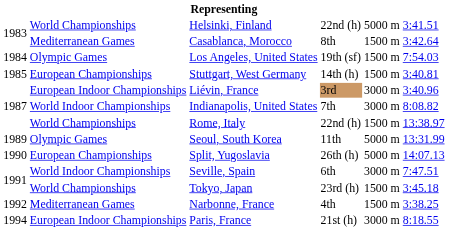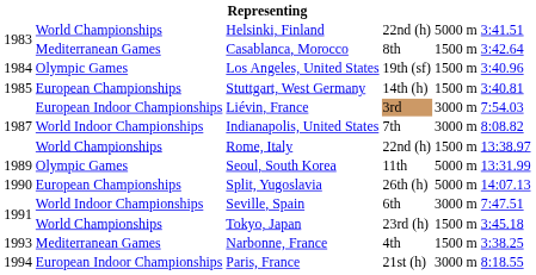 <table>
 <tr>
 <th colspan="6">Representing </th>
 </tr>
 <tr>
 <td rowspan=2>1983</td>
 <td><a href='#'>World Championships</a></td>
 <td><a href='#'>Helsinki, Finland</a></td>
 <td>22nd (h)</td>
 <td>5000 m</td>
 <td><a href='#'>3:41.51</a></td>
 </tr>
 <tr>
 <td><a href='#'>Mediterranean Games</a></td>
 <td><a href='#'>Casablanca, Morocco</a></td>
 <td>8th</td>
 <td>1500 m</td>
 <td><a href='#'>3:42.64</a></td>
 </tr>
 <tr>
 <td>1984</td>
 <td><a href='#'>Olympic Games</a></td>
 <td><a href='#'>Los Angeles, United States</a></td>
 <td>19th (sf)</td>
 <td>1500 m</td>
-<td><a href='#'>7:54.03</a></td>
+<td><a href='#'>3:40.96</a></td>
 </tr>
 <tr>
 <td>1985</td>
 <td><a href='#'>European Championships</a></td>
 <td><a href='#'>Stuttgart, West Germany</a></td>
 <td>14th (h)</td>
 <td>1500 m</td>
 <td><a href='#'>3:40.81</a></td>
 </tr>
 <tr>
 <td rowspan=3>1987</td>
 <td><a href='#'>European Indoor Championships</a></td>
 <td><a href='#'>Liévin, France</a></td>
 <td bgcolor=cc9966>3rd</td>
 <td>3000 m</td>
-<td><a href='#'>3:40.96</a></td>
+<td><a href='#'>7:54.03</a></td>
 </tr>
 <tr>
 <td><a href='#'>World Indoor Championships</a></td>
 <td><a href='#'>Indianapolis, United States</a></td>
 <td>7th</td>
 <td>3000 m</td>
 <td><a href='#'>8:08.82</a></td>
 </tr>
 <tr>
 <td><a href='#'>World Championships</a></td>
 <td><a href='#'>Rome, Italy</a></td>
 <td>22nd (h)</td>
 <td>1500 m</td>
 <td><a href='#'>13:38.97</a></td>
 </tr>
 <tr>
 <td>1989</td>
 <td><a href='#'>Olympic Games</a></td>
 <td><a href='#'>Seoul, South Korea</a></td>
 <td>11th</td>
 <td>5000 m</td>
 <td><a href='#'>13:31.99</a></td>
 </tr>
 <tr>
 <td>1990</td>
 <td><a href='#'>European Championships</a></td>
 <td><a href='#'>Split, Yugoslavia</a></td>
 <td>26th (h)</td>
 <td>5000 m</td>
 <td><a href='#'>14:07.13</a></td>
 </tr>
 <tr>
 <td rowspan=2>1991</td>
 <td><a href='#'>World Indoor Championships</a></td>
 <td><a href='#'>Seville, Spain</a></td>
 <td>6th</td>
 <td>3000 m</td>
 <td><a href='#'>7:47.51</a></td>
 </tr>
 <tr>
 <td><a href='#'>World Championships</a></td>
 <td><a href='#'>Tokyo, Japan</a></td>
 <td>23rd (h)</td>
 <td>1500 m</td>
 <td><a href='#'>3:45.18</a></td>
 </tr>
 <tr>
-<td>1992</td>
+<td>1993</td>
 <td><a href='#'>Mediterranean Games</a></td>
 <td><a href='#'>Narbonne, France</a></td>
 <td>4th</td>
 <td>1500 m</td>
 <td><a href='#'>3:38.25</a></td>
 </tr>
 <tr>
 <td>1994</td>
 <td><a href='#'>European Indoor Championships</a></td>
 <td><a href='#'>Paris, France</a></td>
 <td>21st (h)</td>
 <td>3000 m</td>
 <td><a href='#'>8:18.55</a></td>
 </tr>
 </table>
